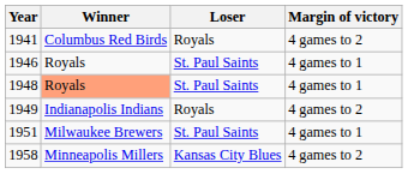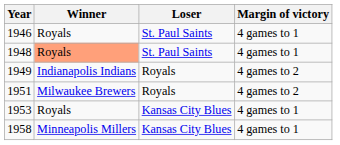 <table class="wikitable">
 <tr>
 <th>Year</th>
 <th>Winner</th>
 <th>Loser</th>
 <th>Margin of victory</th>
-</tr>
-<tr>
-<td>1941</td>
-<td><a href='#'>Columbus Red Birds</a></td>
-<td>Royals</td>
-<td>4 games to 2</td>
 </tr>
 <tr>
 <td>1946</td>
 <td>Royals</td>
 <td><a href='#'>St. Paul Saints</a></td>
 <td>4 games to 1</td>
 </tr>
 <tr>
 <td>1948</td>
 <td style="background: lightsalmon;">Royals</td>
 <td><a href='#'>St. Paul Saints</a></td>
 <td>4 games to 1</td>
 </tr>
 <tr>
 <td>1949</td>
 <td><a href='#'>Indianapolis Indians</a></td>
 <td>Royals</td>
 <td>4 games to 2</td>
 </tr>
 <tr>
 <td>1951</td>
 <td><a href='#'>Milwaukee Brewers</a></td>
-<td><a href='#'>St. Paul Saints</a></td>
+<td>Royals</td>
+<td>4 games to 2</td>
+</tr>
+<tr>
+<td>1953</td>
+<td>Royals</td>
+<td><a href='#'>Kansas City Blues</a></td>
 <td>4 games to 1</td>
 </tr>
 <tr>
 <td>1958</td>
 <td><a href='#'>Minneapolis Millers</a></td>
 <td><a href='#'>Kansas City Blues</a></td>
-<td>4 games to 2</td>
+<td>4 games to 1</td>
 </tr>
 </table>
